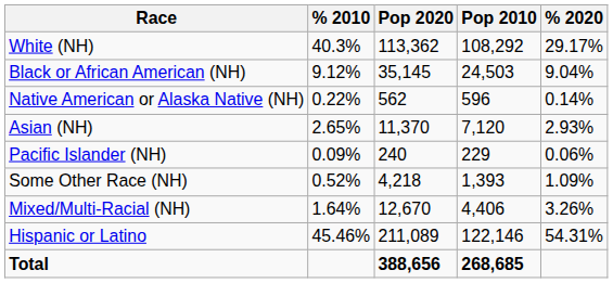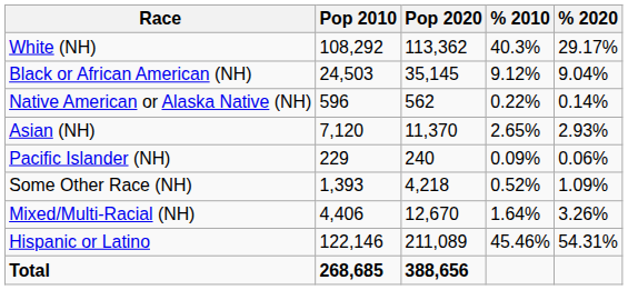 <table class="wikitable">
 <tr>
 <th>Race</th>
+<th>Pop 2010</th>
+<th>Pop 2020</th>
 <th>% 2010</th>
-<th>Pop 2020</th>
-<th>Pop 2010</th>
 <th>% 2020</th>
 </tr>
 <tr>
 <td><a href='#'>White</a> (NH)</td>
+<td>108,292</td>
+<td>113,362</td>
 <td>40.3%</td>
-<td>113,362</td>
-<td>108,292</td>
 <td>29.17%</td>
 </tr>
 <tr>
 <td><a href='#'>Black or African American</a> (NH)</td>
+<td>24,503</td>
+<td>35,145</td>
 <td>9.12%</td>
-<td>35,145</td>
-<td>24,503</td>
 <td>9.04%</td>
 </tr>
 <tr>
 <td><a href='#'>Native American</a> or <a href='#'>Alaska Native</a> (NH)</td>
+<td>596</td>
+<td>562</td>
 <td>0.22%</td>
-<td>562</td>
-<td>596</td>
 <td>0.14%</td>
 </tr>
 <tr>
 <td><a href='#'>Asian</a> (NH)</td>
+<td>7,120</td>
+<td>11,370</td>
 <td>2.65%</td>
-<td>11,370</td>
-<td>7,120</td>
 <td>2.93%</td>
 </tr>
 <tr>
 <td><a href='#'>Pacific Islander</a> (NH)</td>
+<td>229</td>
+<td>240</td>
 <td>0.09%</td>
-<td>240</td>
-<td>229</td>
 <td>0.06%</td>
 </tr>
 <tr>
 <td>Some Other Race (NH)</td>
+<td>1,393</td>
+<td>4,218</td>
 <td>0.52%</td>
-<td>4,218</td>
-<td>1,393</td>
 <td>1.09%</td>
 </tr>
 <tr>
 <td><a href='#'>Mixed/Multi-Racial</a> (NH)</td>
+<td>4,406</td>
+<td>12,670</td>
 <td>1.64%</td>
-<td>12,670</td>
-<td>4,406</td>
 <td>3.26%</td>
 </tr>
 <tr>
 <td><a href='#'>Hispanic or Latino</a></td>
+<td>122,146</td>
+<td>211,089</td>
 <td>45.46%</td>
-<td>211,089</td>
-<td>122,146</td>
 <td>54.31%</td>
 </tr>
 <tr>
 <td><strong>Total</strong></td>
+<td><strong>268,685</strong></td>
+<td><strong>388,656</strong></td>
 <td></td>
-<td><strong>388,656</strong></td>
-<td><strong>268,685</strong></td>
 <td></td>
 </tr>
 </table>
